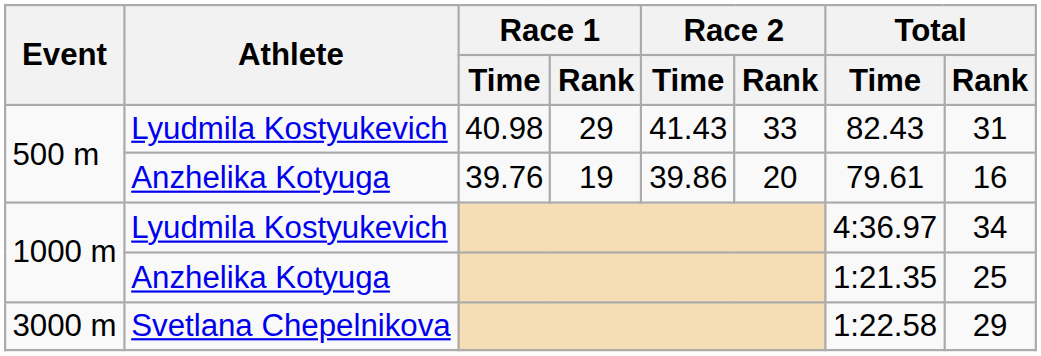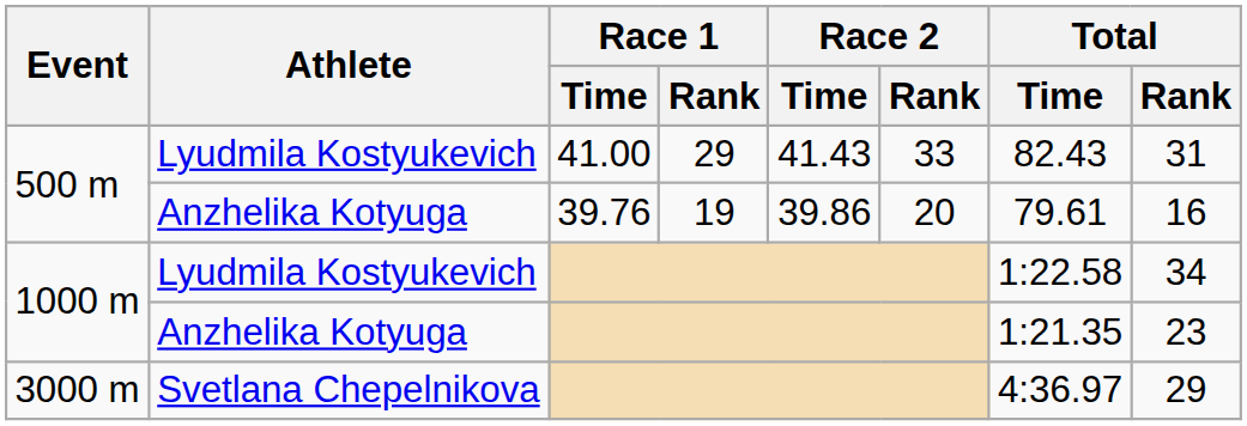 <table class="wikitable" border="1" style="font-size:90%">
 <tr>
 <th rowspan=2>Event</th>
 <th rowspan=2>Athlete</th>
 <th colspan=2>Race 1</th>
 <th colspan=2>Race 2</th>
 <th colspan=2>Total</th>
 </tr>
 <tr>
 <th>Time</th>
 <th>Rank</th>
 <th>Time</th>
 <th>Rank</th>
 <th>Time</th>
 <th>Rank</th>
 </tr>
 <tr>
 <td rowspan=2>500 m</td>
 <td><a href='#'>Lyudmila Kostyukevich</a></td>
-<td align=center>40.98</td>
+<td align=center>41.00</td>
 <td align=center>29</td>
 <td align=center>41.43</td>
 <td align=center>33</td>
 <td align=center>82.43</td>
 <td align=center>31</td>
 </tr>
 <tr>
 <td><a href='#'>Anzhelika Kotyuga</a></td>
 <td align=center>39.76</td>
 <td align=center>19</td>
 <td align=center>39.86</td>
 <td align=center>20</td>
 <td align=center>79.61</td>
 <td align=center>16</td>
 </tr>
 <tr>
 <td rowspan=2>1000 m</td>
 <td><a href='#'>Lyudmila Kostyukevich</a></td>
 <td colspan="4" bgcolor="wheat"></td>
-<td align=center>4:36.97</td>
+<td align=center>1:22.58</td>
 <td align=center>34</td>
 </tr>
 <tr>
 <td><a href='#'>Anzhelika Kotyuga</a></td>
 <td colspan="4" bgcolor="wheat"></td>
 <td align=center>1:21.35</td>
-<td align=center>25</td>
+<td align=center>23</td>
 </tr>
 <tr>
 <td>3000 m</td>
 <td><a href='#'>Svetlana Chepelnikova</a></td>
 <td colspan="4" bgcolor="wheat"></td>
-<td align=center>1:22.58</td>
+<td align=center>4:36.97</td>
 <td align=center>29</td>
 </tr>
 </table>
